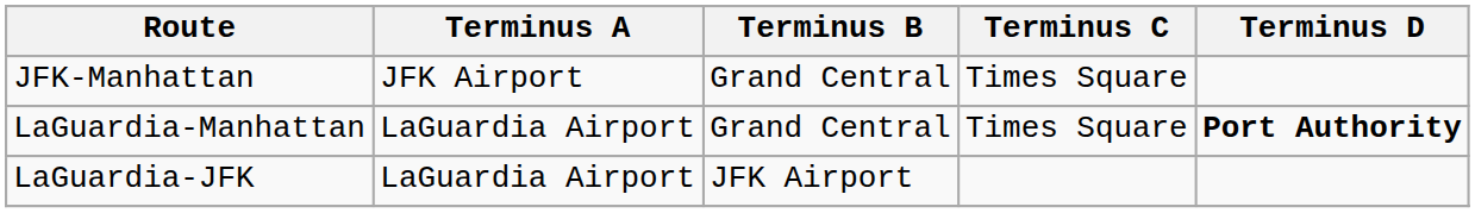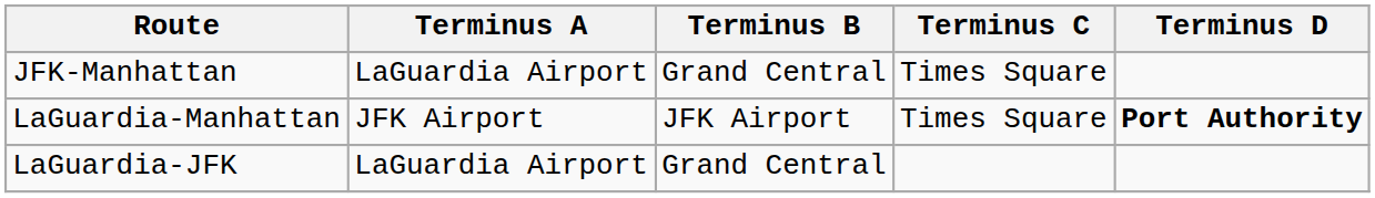 <table class="wikitable" style="font-size: 95%;" |>
 <tr>
 <th>Route</th>
 <th>Terminus A</th>
 <th>Terminus B</th>
 <th>Terminus C</th>
 <th>Terminus D</th>
 </tr>
 <tr>
 <td>JFK-Manhattan</td>
-<td>JFK Airport</td>
+<td>LaGuardia Airport</td>
 <td>Grand Central</td>
 <td>Times Square</td>
 <td></td>
 </tr>
 <tr>
 <td>LaGuardia-Manhattan</td>
-<td>LaGuardia Airport</td>
-<td>Grand Central</td>
+<td>JFK Airport</td>
+<td>JFK Airport</td>
 <td>Times Square</td>
 <td><strong>Port Authority</strong></td>
 </tr>
 <tr>
 <td>LaGuardia-JFK</td>
 <td>LaGuardia Airport</td>
-<td>JFK Airport</td>
+<td>Grand Central</td>
 <td></td>
 <td></td>
 </tr>
 <tr>
 </tr>
 </table>
